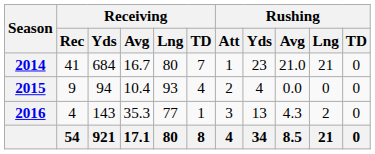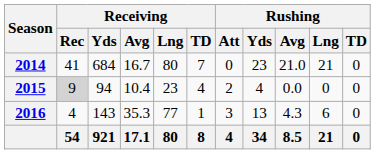 <table class="wikitable" style="text-align:center;">
 <tr>
 <th rowspan="2">Season</th>
 <th colspan="5">Receiving</th>
 <th colspan="5">Rushing</th>
 </tr>
 <tr>
 <th>Rec</th>
 <th>Yds</th>
 <th>Avg</th>
 <th>Lng</th>
 <th>TD</th>
 <th>Att</th>
 <th>Yds</th>
 <th>Avg</th>
 <th>Lng</th>
 <th>TD</th>
 </tr>
 <tr>
 <th><a href='#'>2014</a></th>
 <td>41</td>
 <td>684</td>
 <td>16.7</td>
 <td>80</td>
 <td>7</td>
-<td>1</td>
+<td>0</td>
 <td>23</td>
 <td>21.0</td>
 <td>21</td>
 <td>0</td>
 </tr>
 <tr>
 <th><a href='#'>2015</a></th>
-<td>9</td>
+<td style="background: lightgrey;">9</td>
 <td>94</td>
 <td>10.4</td>
-<td>93</td>
+<td>23</td>
 <td>4</td>
 <td>2</td>
 <td>4</td>
 <td>0.0</td>
 <td>0</td>
 <td>0</td>
 </tr>
 <tr>
 <th><a href='#'>2016</a></th>
 <td>4</td>
 <td>143</td>
 <td>35.3</td>
 <td>77</td>
 <td>1</td>
 <td>3</td>
 <td>13</td>
 <td>4.3</td>
-<td>2</td>
+<td>6</td>
 <td>0</td>
 </tr>
 <tr>
 <th></th>
 <th>54</th>
 <th>921</th>
 <th>17.1</th>
 <th>80</th>
 <th>8</th>
 <th>4</th>
 <th>34</th>
 <th>8.5</th>
 <th>21</th>
 <th>0</th>
 </tr>
 </table>
